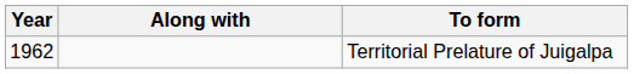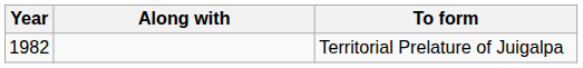 <table class="wikitable">
 <tr>
 <th>Year</th>
 <th width="225">Along with</th>
 <th width="225">To form</th>
 </tr>
 <tr valign="top">
-<td>1962</td>
+<td>1982</td>
 <td></td>
 <td>Territorial Prelature of Juigalpa</td>
 </tr>
 </table>
